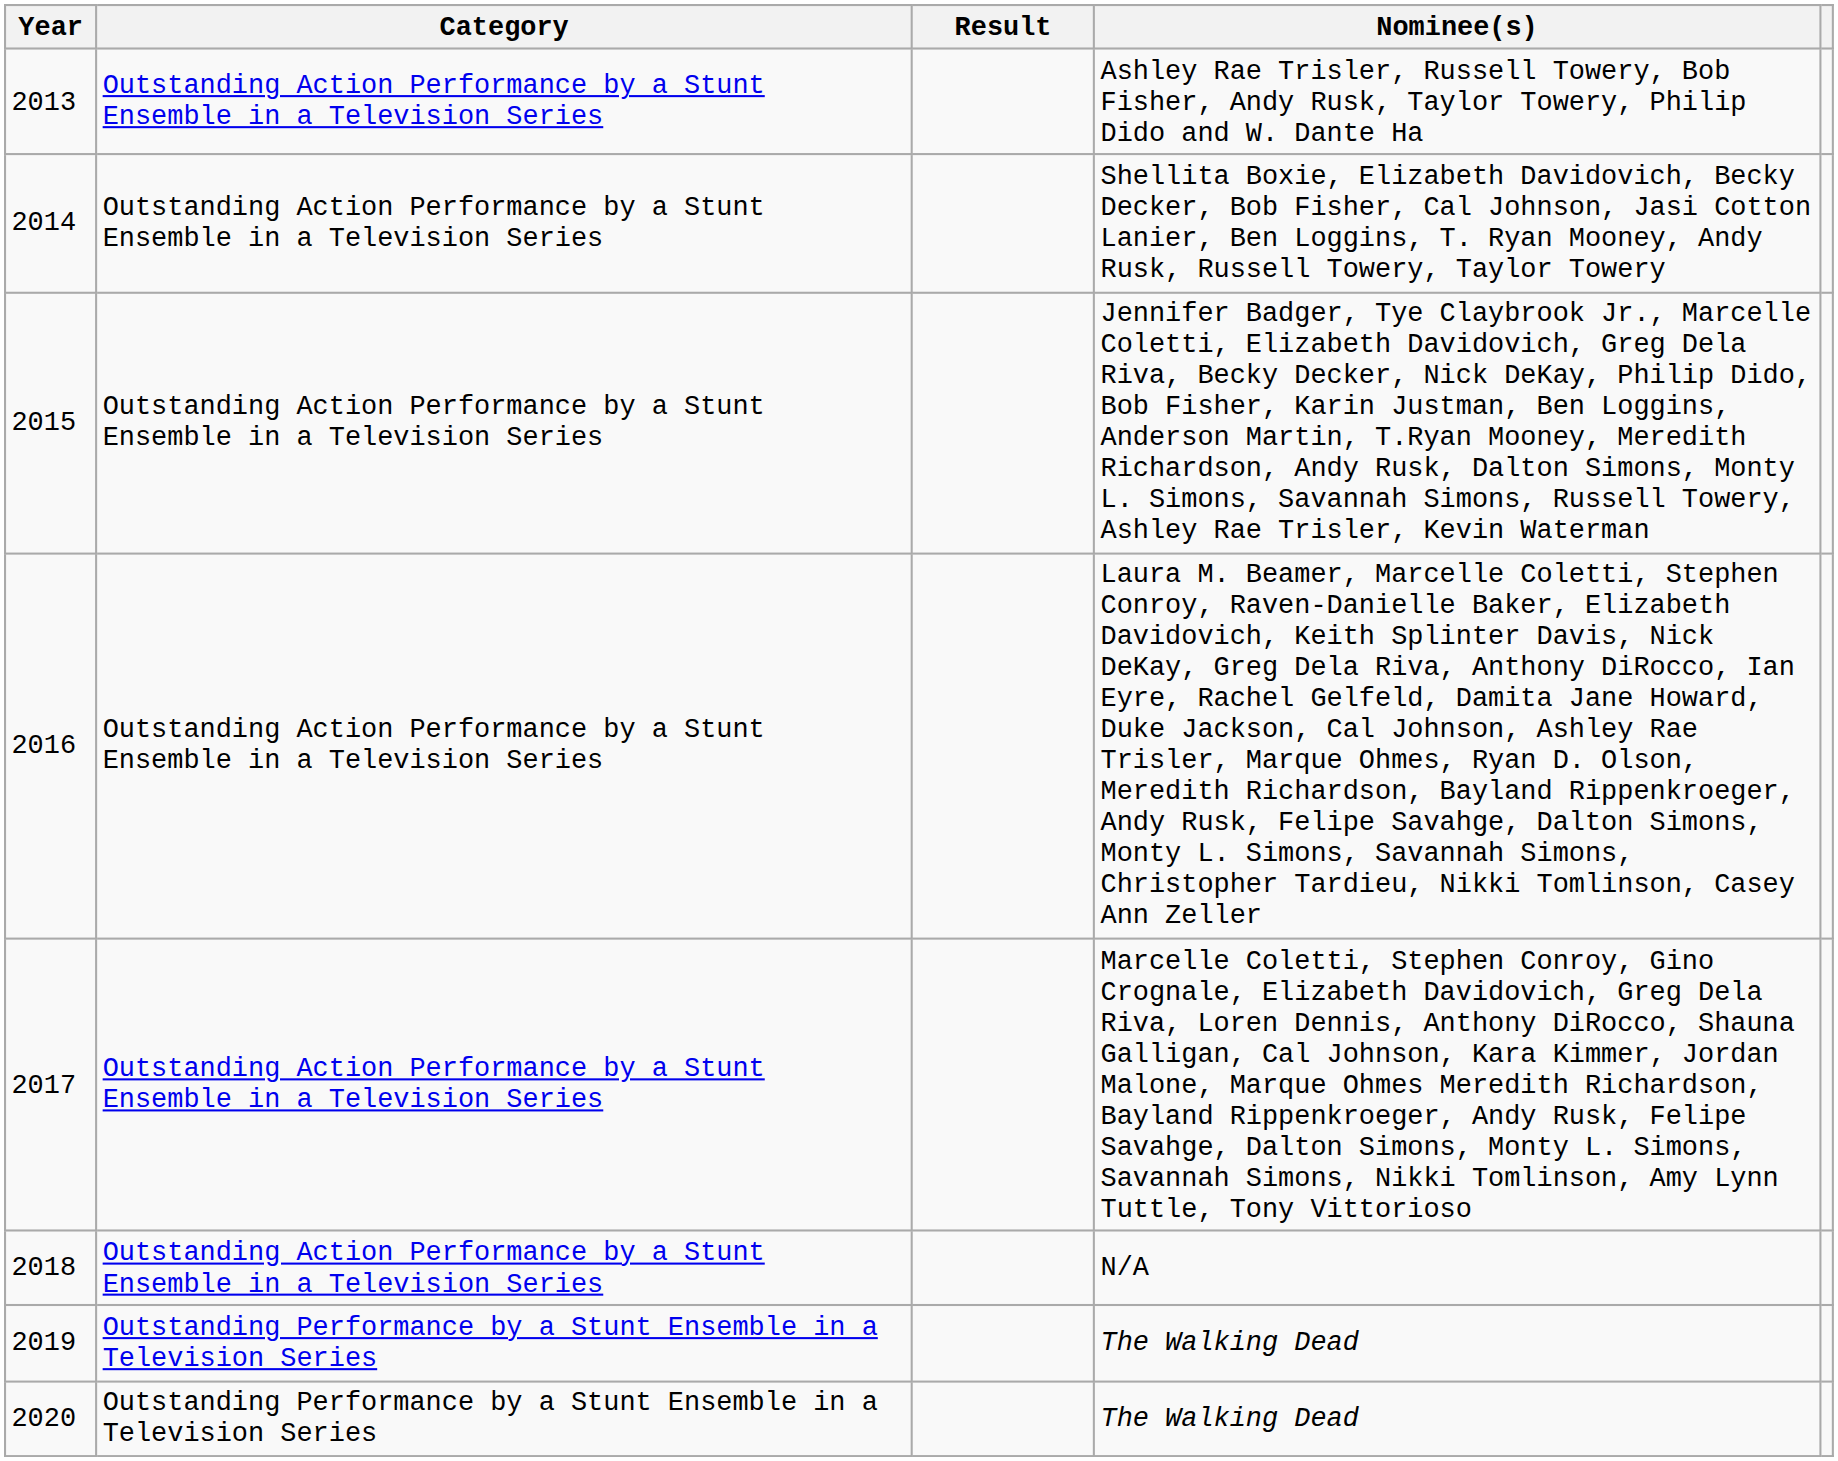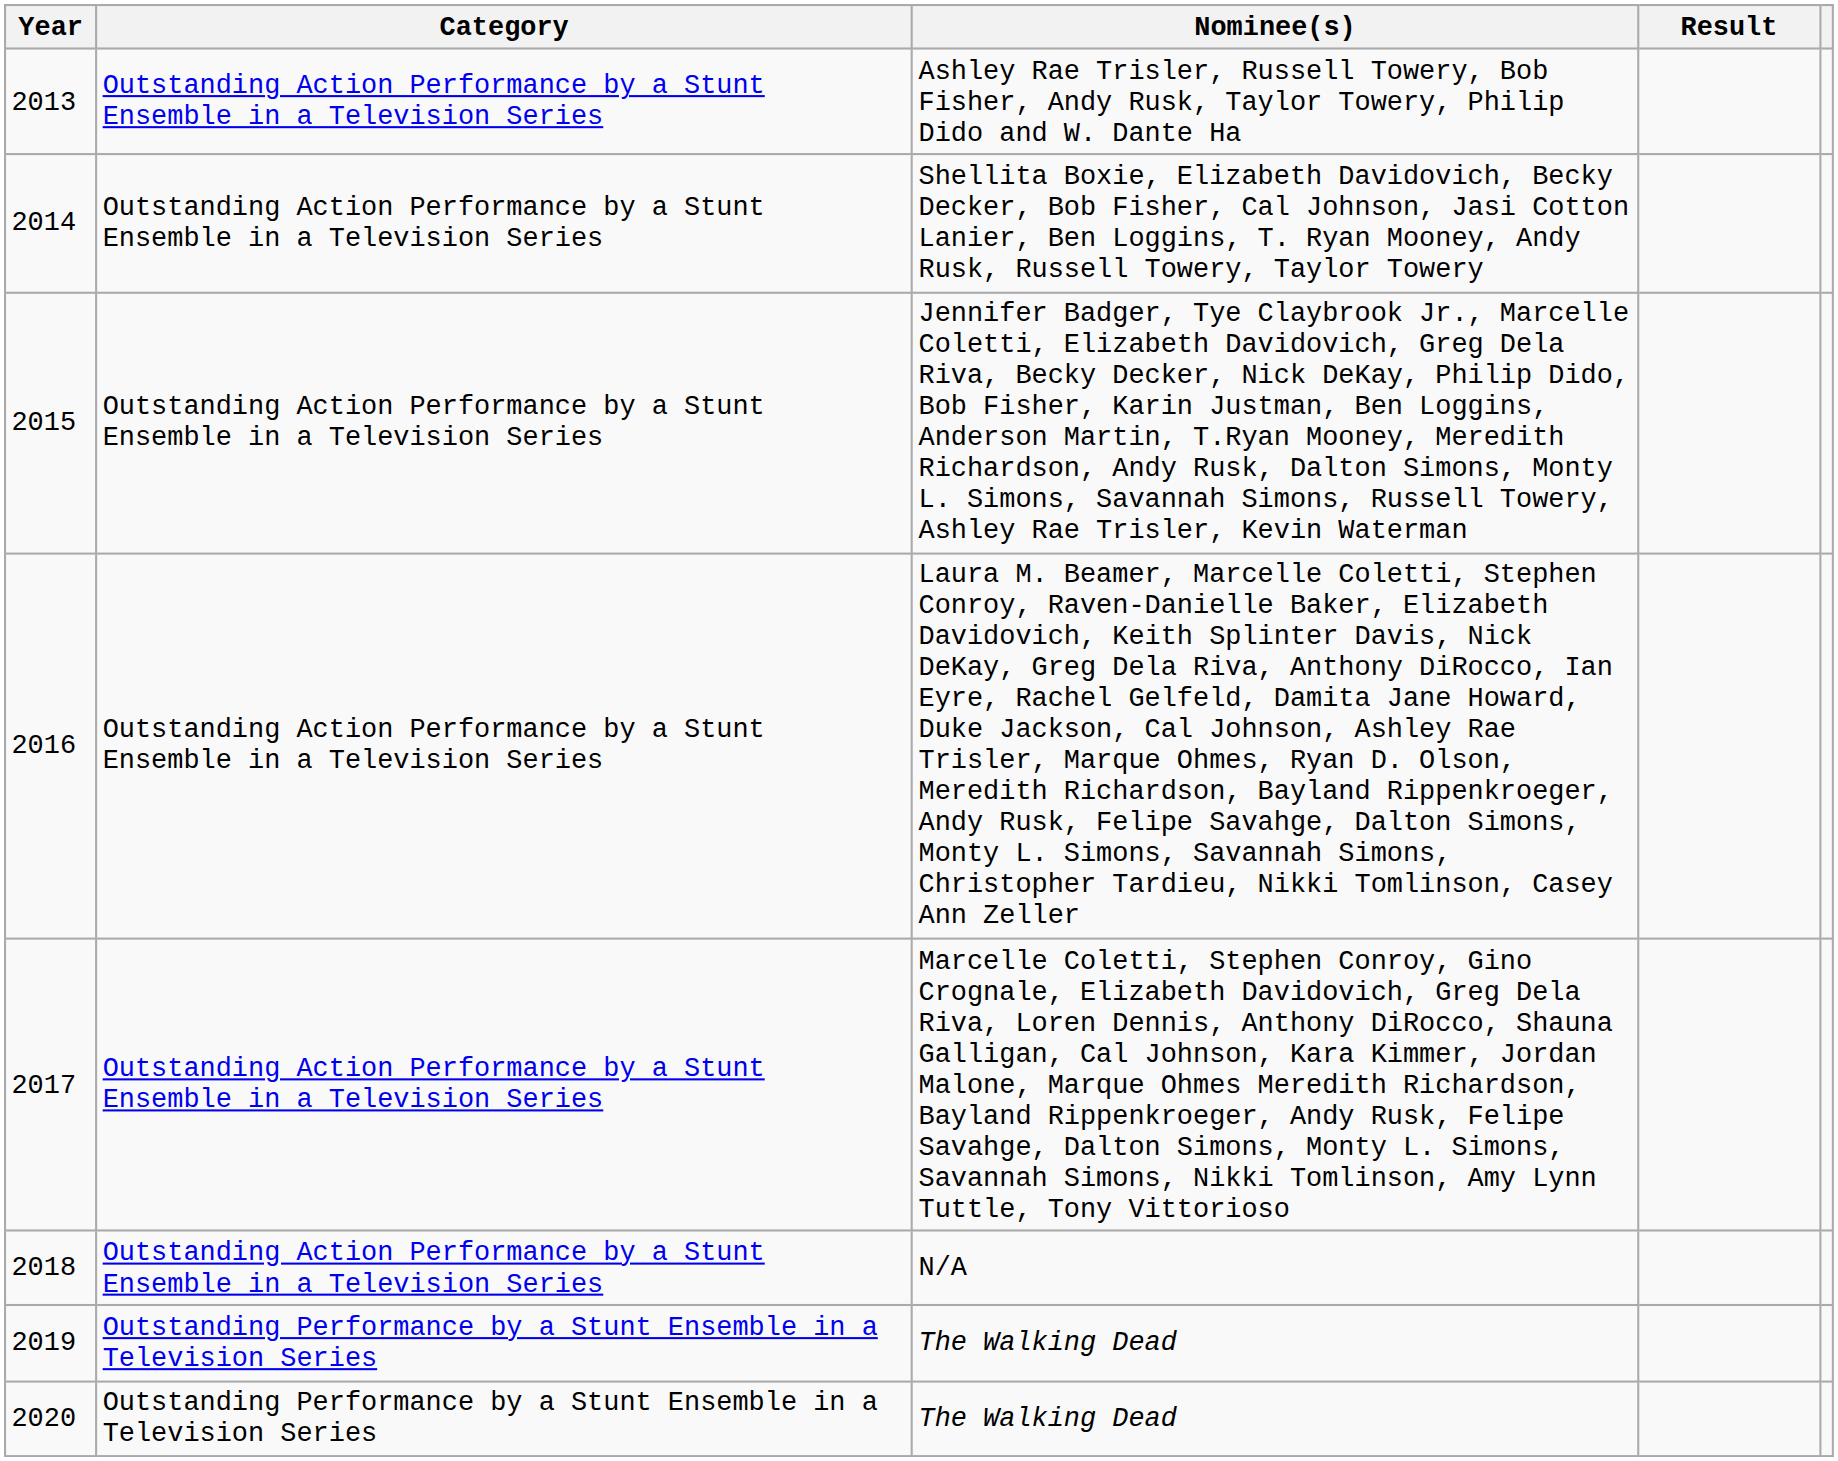 <table class="wikitable" width=100%>
 <tr>
 <th width=5%>Year</th>
 <th width=45%>Category</th>
+<th width=40%>Nominee(s)</th>
 <th width=10%>Result</th>
-<th width=40%>Nominee(s)</th>
 <th width=5%></th>
 </tr>
 <tr>
 <td rowspan=1>2013</td>
 <td><a href='#'>Outstanding Action Performance by a Stunt Ensemble in a Television Series</a></td>
+<td>Ashley Rae Trisler, Russell Towery, Bob Fisher, Andy Rusk, Taylor Towery, Philip Dido and W. Dante Ha</td>
 <td></td>
-<td>Ashley Rae Trisler, Russell Towery, Bob Fisher, Andy Rusk, Taylor Towery, Philip Dido and W. Dante Ha</td>
 <td></td>
 </tr>
 <tr>
 <td rowspan=1>2014</td>
 <td>Outstanding Action Performance by a Stunt Ensemble in a Television Series</td>
+<td>Shellita Boxie, Elizabeth Davidovich, Becky Decker, Bob Fisher, Cal Johnson, Jasi Cotton Lanier, Ben Loggins, T. Ryan Mooney, Andy Rusk, Russell Towery, Taylor Towery</td>
 <td></td>
-<td>Shellita Boxie, Elizabeth Davidovich, Becky Decker, Bob Fisher, Cal Johnson, Jasi Cotton Lanier, Ben Loggins, T. Ryan Mooney, Andy Rusk, Russell Towery, Taylor Towery</td>
 <td></td>
 </tr>
 <tr>
 <td rowspan=1>2015</td>
 <td>Outstanding Action Performance by a Stunt Ensemble in a Television Series</td>
+<td>Jennifer Badger, Tye Claybrook Jr., Marcelle Coletti, Elizabeth Davidovich, Greg Dela Riva, Becky Decker, Nick DeKay, Philip Dido, Bob Fisher, Karin Justman, Ben Loggins, Anderson Martin, T.Ryan Mooney, Meredith Richardson, Andy Rusk, Dalton Simons, Monty L. Simons, Savannah Simons, Russell Towery, Ashley Rae Trisler, Kevin Waterman</td>
 <td></td>
-<td>Jennifer Badger, Tye Claybrook Jr., Marcelle Coletti, Elizabeth Davidovich, Greg Dela Riva, Becky Decker, Nick DeKay, Philip Dido, Bob Fisher, Karin Justman, Ben Loggins, Anderson Martin, T.Ryan Mooney, Meredith Richardson, Andy Rusk, Dalton Simons, Monty L. Simons, Savannah Simons, Russell Towery, Ashley Rae Trisler, Kevin Waterman</td>
 <td></td>
 </tr>
 <tr>
 <td rowspan=1>2016</td>
 <td>Outstanding Action Performance by a Stunt Ensemble in a Television Series</td>
+<td>Laura M. Beamer, Marcelle Coletti, Stephen Conroy, Raven-Danielle Baker, Elizabeth Davidovich, Keith Splinter Davis, Nick DeKay, Greg Dela Riva, Anthony DiRocco, Ian Eyre, Rachel Gelfeld, Damita Jane Howard, Duke Jackson, Cal Johnson, Ashley Rae Trisler, Marque Ohmes, Ryan D. Olson, Meredith Richardson, Bayland Rippenkroeger, Andy Rusk, Felipe Savahge, Dalton Simons, Monty L. Simons, Savannah Simons, Christopher Tardieu, Nikki Tomlinson, Casey Ann Zeller</td>
 <td></td>
-<td>Laura M. Beamer, Marcelle Coletti, Stephen Conroy, Raven-Danielle Baker, Elizabeth Davidovich, Keith Splinter Davis, Nick DeKay, Greg Dela Riva, Anthony DiRocco, Ian Eyre, Rachel Gelfeld, Damita Jane Howard, Duke Jackson, Cal Johnson, Ashley Rae Trisler, Marque Ohmes, Ryan D. Olson, Meredith Richardson, Bayland Rippenkroeger, Andy Rusk, Felipe Savahge, Dalton Simons, Monty L. Simons, Savannah Simons, Christopher Tardieu, Nikki Tomlinson, Casey Ann Zeller</td>
 <td></td>
 </tr>
 <tr>
 <td>2017</td>
 <td><a href='#'>Outstanding Action Performance by a Stunt Ensemble in a Television Series</a></td>
+<td>Marcelle Coletti, Stephen Conroy, Gino Crognale, Elizabeth Davidovich, Greg Dela Riva, Loren Dennis, Anthony DiRocco, Shauna Galligan, Cal Johnson, Kara Kimmer, Jordan Malone, Marque Ohmes Meredith Richardson, Bayland Rippenkroeger, Andy Rusk, Felipe Savahge, Dalton Simons, Monty L. Simons, Savannah Simons, Nikki Tomlinson, Amy Lynn Tuttle, Tony Vittorioso</td>
 <td></td>
-<td>Marcelle Coletti, Stephen Conroy, Gino Crognale, Elizabeth Davidovich, Greg Dela Riva, Loren Dennis, Anthony DiRocco, Shauna Galligan, Cal Johnson, Kara Kimmer, Jordan Malone, Marque Ohmes Meredith Richardson, Bayland Rippenkroeger, Andy Rusk, Felipe Savahge, Dalton Simons, Monty L. Simons, Savannah Simons, Nikki Tomlinson, Amy Lynn Tuttle, Tony Vittorioso</td>
 <td></td>
 </tr>
 <tr>
 <td>2018</td>
 <td><a href='#'>Outstanding Action Performance by a Stunt Ensemble in a Television Series</a></td>
+<td>N/A</td>
 <td></td>
-<td>N/A</td>
 <td></td>
 </tr>
 <tr>
 <td>2019</td>
 <td><a href='#'>Outstanding Performance by a Stunt Ensemble in a Television Series</a></td>
+<td><em>The Walking Dead</em></td>
 <td></td>
-<td><em>The Walking Dead</em></td>
 <td></td>
 </tr>
 <tr>
 <td>2020</td>
 <td>Outstanding Performance by a Stunt Ensemble in a Television Series</td>
+<td><em>The Walking Dead</em></td>
 <td></td>
-<td><em>The Walking Dead</em></td>
 <td></td>
 </tr>
 </table>
